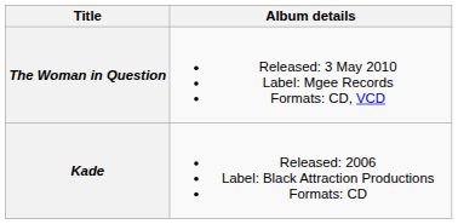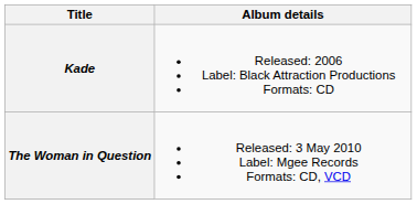 <table class="wikitable plainrowheaders" style="text-align:center;">
 <tr>
 <th scope="col" style="width:11.5em;">Title</th>
 <th scope="col" style="width:20em;">Album details</th>
 </tr>
 <tr>
+<th scope="row"><em>Kade</em></th>
+<td><br><ul><li>Released: 2006</li><li>Label: Black Attraction Productions</li><li>Formats: CD</li></ul></td>
+</tr>
+<tr>
 <th scope="row"><em>The Woman in Question</em></th>
 <td><br><ul><li>Released: 3 May 2010</li><li>Label: Mgee Records</li><li>Formats: CD, <a href='#'>VCD</a></li></ul></td>
 </tr>
-<tr>
-<th scope="row"><em>Kade</em></th>
-<td><br><ul><li>Released: 2006</li><li>Label: Black Attraction Productions</li><li>Formats: CD</li></ul></td>
-</tr>
 </table>
